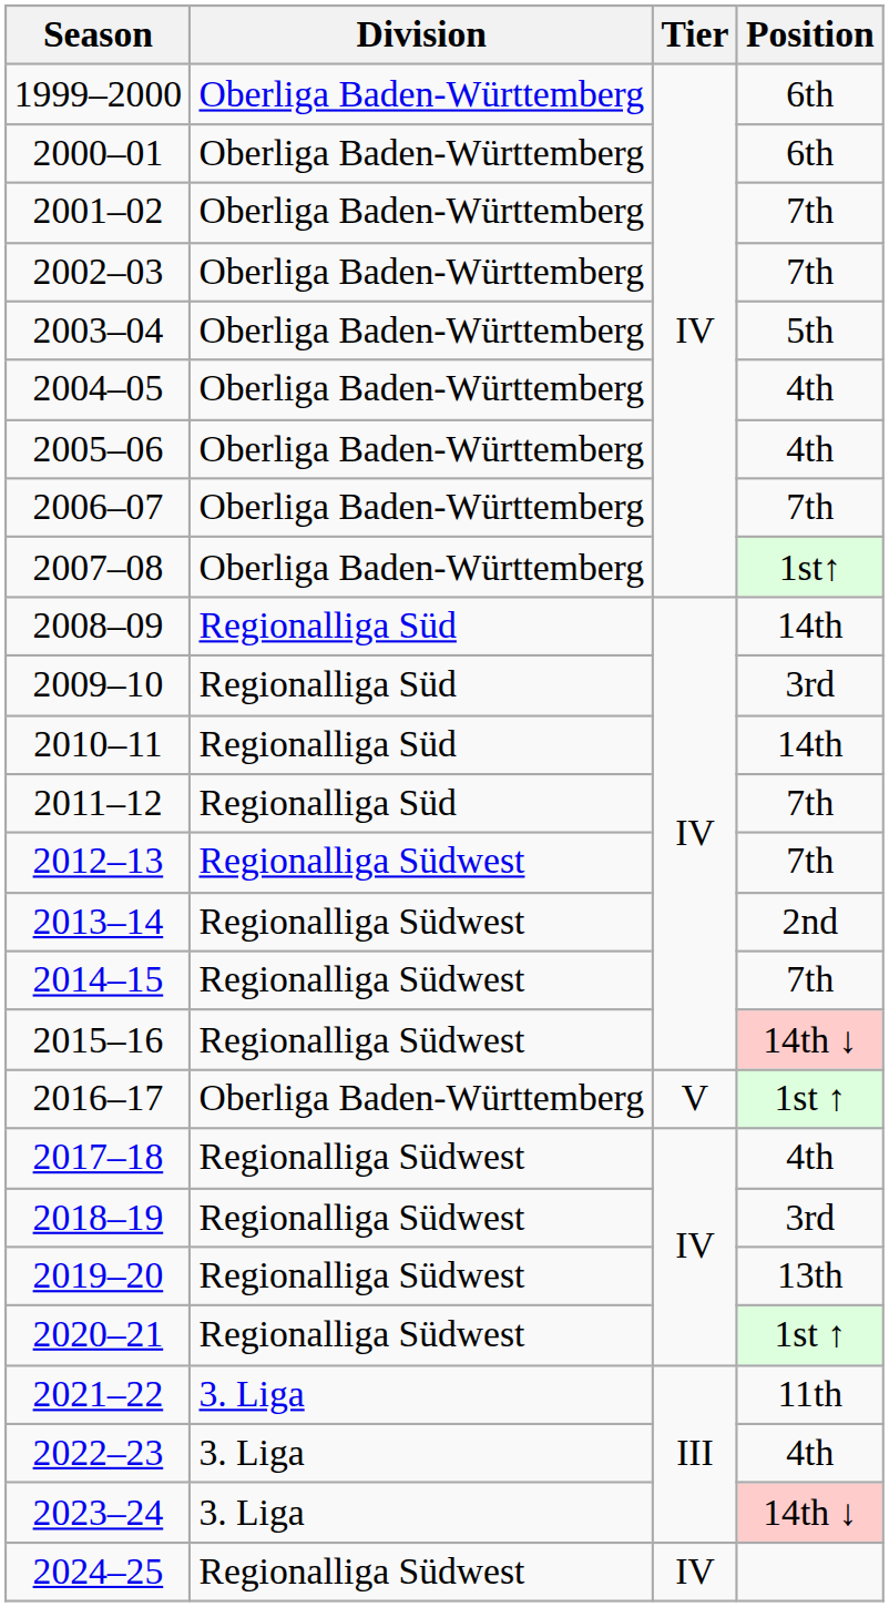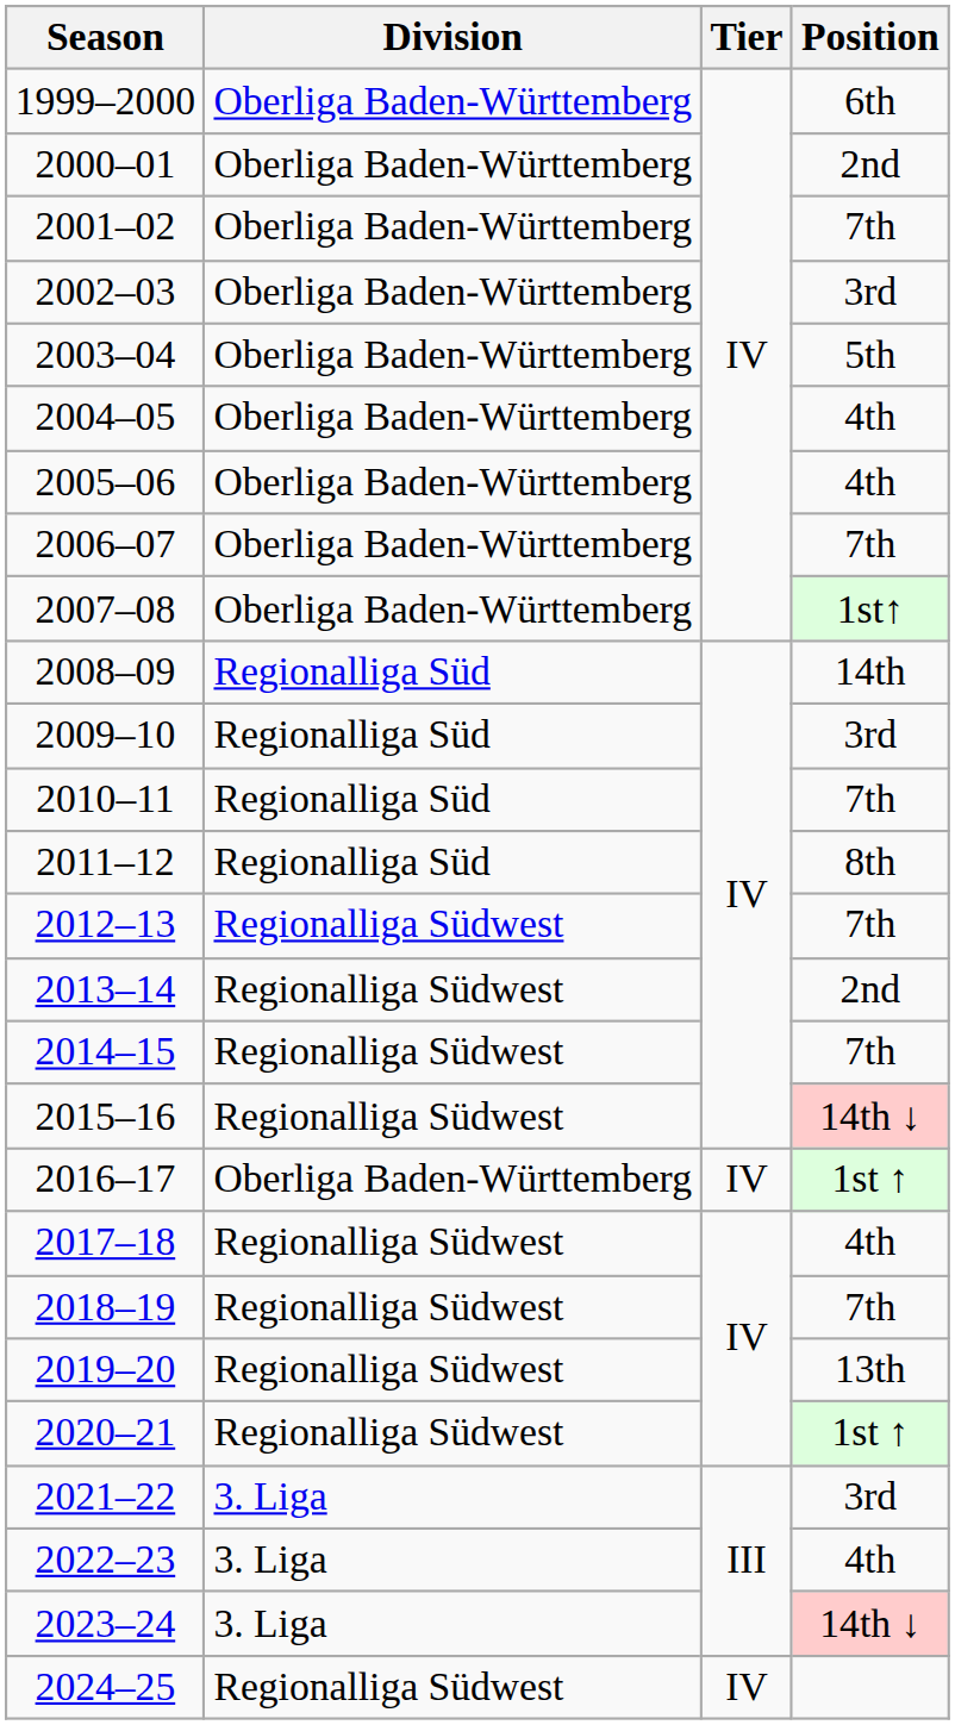 <table class="wikitable" style="text-align:center;">
 <tr style="background:#dfdfdf;">
 <th>Season</th>
 <th>Division</th>
 <th>Tier</th>
 <th>Position</th>
 </tr>
 <tr>
 <td>1999–2000</td>
 <td style="text-align:left;"><a href='#'>Oberliga Baden-Württemberg</a></td>
 <td rowspan=9>IV</td>
 <td>6th</td>
 </tr>
 <tr>
 <td>2000–01</td>
 <td style="text-align:left;">Oberliga Baden-Württemberg</td>
-<td>6th</td>
+<td>2nd</td>
 </tr>
 <tr>
 <td>2001–02</td>
 <td style="text-align:left;">Oberliga Baden-Württemberg</td>
 <td>7th</td>
 </tr>
 <tr>
 <td>2002–03</td>
 <td style="text-align:left;">Oberliga Baden-Württemberg</td>
-<td>7th</td>
+<td>3rd</td>
 </tr>
 <tr>
 <td>2003–04</td>
 <td style="text-align:left;">Oberliga Baden-Württemberg</td>
 <td>5th</td>
 </tr>
 <tr>
 <td>2004–05</td>
 <td style="text-align:left;">Oberliga Baden-Württemberg</td>
 <td>4th</td>
 </tr>
 <tr>
 <td>2005–06</td>
 <td style="text-align:left;">Oberliga Baden-Württemberg</td>
 <td>4th</td>
 </tr>
 <tr>
 <td>2006–07</td>
 <td style="text-align:left;">Oberliga Baden-Württemberg</td>
 <td>7th</td>
 </tr>
 <tr>
 <td>2007–08</td>
 <td style="text-align:left;">Oberliga Baden-Württemberg</td>
 <td style="background:#ddffdd">1st↑</td>
 </tr>
 <tr>
 <td>2008–09</td>
 <td style="text-align:left;"><a href='#'>Regionalliga Süd</a></td>
 <td rowspan=8>IV</td>
 <td>14th</td>
 </tr>
 <tr>
 <td>2009–10</td>
 <td style="text-align:left;">Regionalliga Süd</td>
 <td>3rd</td>
 </tr>
 <tr>
 <td>2010–11</td>
 <td style="text-align:left;">Regionalliga Süd</td>
-<td>14th</td>
+<td>7th</td>
 </tr>
 <tr>
 <td>2011–12</td>
 <td style="text-align:left;">Regionalliga Süd</td>
-<td>7th</td>
+<td>8th</td>
 </tr>
 <tr>
 <td><a href='#'>2012–13</a></td>
 <td style="text-align:left;"><a href='#'>Regionalliga Südwest</a></td>
 <td>7th</td>
 </tr>
 <tr>
 <td><a href='#'>2013–14</a></td>
 <td style="text-align:left;">Regionalliga Südwest</td>
 <td>2nd</td>
 </tr>
 <tr>
 <td><a href='#'>2014–15</a></td>
 <td style="text-align:left;">Regionalliga Südwest</td>
 <td>7th</td>
 </tr>
 <tr>
 <td>2015–16</td>
 <td style="text-align:left;">Regionalliga Südwest</td>
 <td style="background:#ffcccc">14th ↓</td>
 </tr>
 <tr>
 <td>2016–17</td>
 <td style="text-align:left;">Oberliga Baden-Württemberg</td>
-<td>V</td>
+<td>IV</td>
 <td style="background:#ddffdd">1st ↑</td>
 </tr>
 <tr>
 <td><a href='#'>2017–18</a></td>
 <td style="text-align:left;">Regionalliga Südwest</td>
 <td rowspan=4>IV</td>
 <td>4th</td>
 </tr>
 <tr>
 <td><a href='#'>2018–19</a></td>
 <td style="text-align:left;">Regionalliga Südwest</td>
-<td>3rd</td>
+<td>7th</td>
 </tr>
 <tr>
 <td><a href='#'>2019–20</a></td>
 <td style="text-align:left;">Regionalliga Südwest</td>
 <td>13th</td>
 </tr>
 <tr>
 <td><a href='#'>2020–21</a></td>
 <td style="text-align:left;">Regionalliga Südwest</td>
 <td style="background:#ddffdd">1st ↑</td>
 </tr>
 <tr>
 <td><a href='#'>2021–22</a></td>
 <td style="text-align:left;"><a href='#'>3. Liga</a></td>
 <td rowspan=3>III</td>
-<td>11th</td>
+<td>3rd</td>
 </tr>
 <tr>
 <td><a href='#'>2022–23</a></td>
 <td style="text-align:left;">3. Liga</td>
 <td>4th</td>
 </tr>
 <tr>
 <td><a href='#'>2023–24</a></td>
 <td style="text-align:left;">3. Liga</td>
 <td style="background:#ffcccc">14th ↓</td>
 </tr>
 <tr>
 <td><a href='#'>2024–25</a></td>
 <td style="text-align:left;">Regionalliga Südwest</td>
 <td>IV</td>
 <td></td>
 </tr>
 </table>
